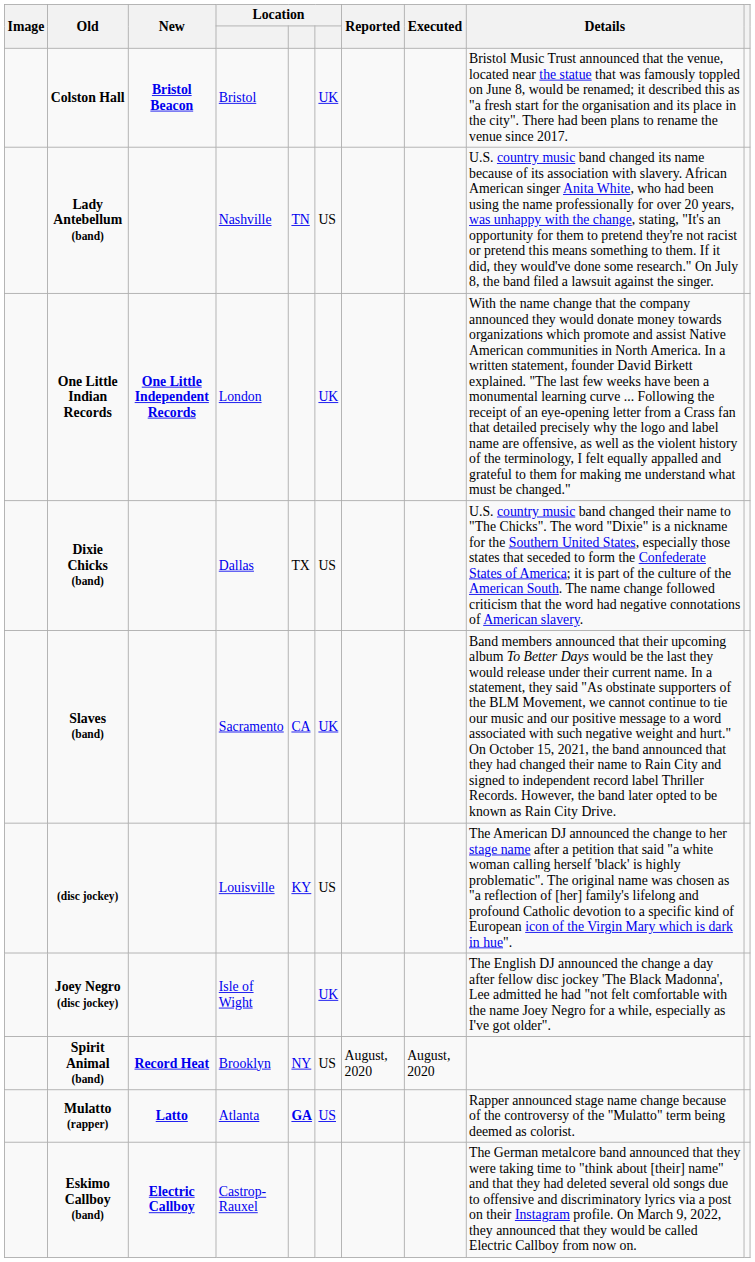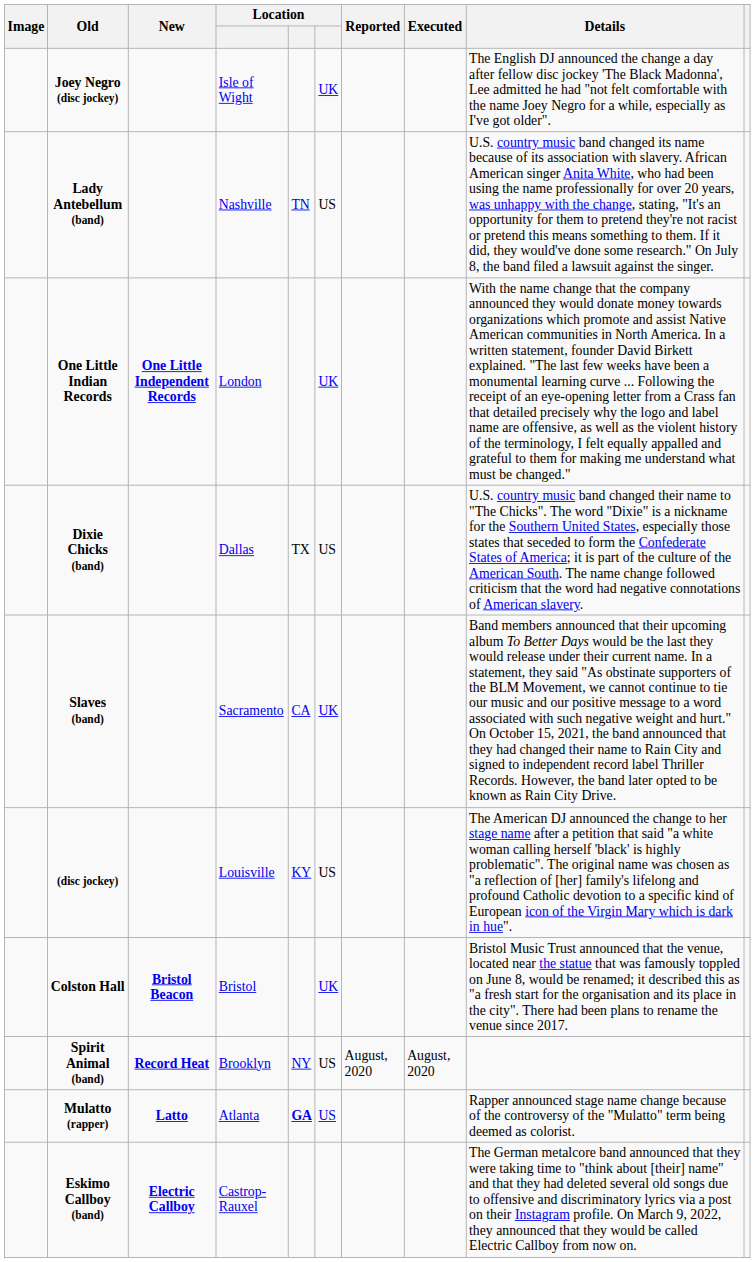 <table class="wikitable sortable sort-under" style="text-align:left">
 <tr>
 <th class="unsortable" rowspan=2>Image</th>
 <th rowspan=2>Old</th>
 <th rowspan=2>New</th>
 <th colspan=3>Location</th>
 <th rowspan=2>Reported </th>
 <th rowspan=2>Executed</th>
 <th class="unsortable" rowspan=2>Details</th>
 <th class="unsortable" rowspan=2></th>
 </tr>
 <tr>
 <th>  </th>
 <th>  </th>
 <th>  </th>
 </tr>
 <tr>
 <td></td>
-<td style="text-align: center"><strong>Colston Hall</strong></td>
-<td style="text-align: center"><strong><a href='#'>Bristol Beacon</a></strong></td>
-<td><a href='#'>Bristol</a></td>
+<td style="text-align: center"><strong>Joey Negro<br><small>(disc jockey)</small></strong></td>
+<td style="text-align: center"><strong></strong></td>
+<td><a href='#'>Isle of Wight</a></td>
 <td data-sort-value="GB-ENG"></td>
 <td><a href='#'>UK</a></td>
 <td></td>
 <td></td>
-<td>Bristol Music Trust announced that the venue, located near <a href='#'>the statue</a> that was famously toppled on June 8, would be renamed; it described this as "a fresh start for the organisation and its place in the city". There had been plans to rename the venue since 2017.</td>
-<td><br><br></td>
+<td>The English DJ announced the change a day after fellow disc jockey 'The Black Madonna', Lee admitted he had "not felt comfortable with the name Joey Negro for a while, especially as I've got older".</td>
+<td><br></td>
 </tr>
 <tr>
 <td></td>
 <td style="text-align: center"><strong>Lady Antebellum<br><small>(band)</small></strong></td>
 <td style="text-align: center"><strong></strong></td>
 <td><a href='#'>Nashville</a></td>
 <td data-sort-value="US-TN"><a href='#'>TN</a></td>
 <td>US</td>
 <td></td>
 <td></td>
 <td>U.S. <a href='#'>country music</a> band changed its name because of its association with slavery. African American singer <a href='#'>Anita White</a>, who had been using the name professionally for over 20 years, <a href='#'>was unhappy with the change</a>, stating, "It's an opportunity for them to pretend they're not racist or pretend this means something to them. If it did, they would've done some research." On July 8, the band filed a lawsuit against the singer.</td>
 <td><br><br></td>
 </tr>
 <tr>
 <td></td>
 <td style="text-align: center"><strong>One Little Indian Records<br></strong></td>
 <td style="text-align: center"><strong><a href='#'>One Little Independent Records</a></strong></td>
 <td><a href='#'>London</a></td>
 <td data-sort-value="GB-ENG"></td>
 <td><a href='#'>UK</a></td>
 <td></td>
 <td></td>
 <td>With the name change that the company announced they would donate money towards organizations which promote and assist Native American communities in North America. In a written statement, founder David Birkett explained. "The last few weeks have been a monumental learning curve ... Following the receipt of an eye-opening letter from a Crass fan that detailed precisely why the logo and label name are offensive, as well as the violent history of the terminology, I felt equally appalled and grateful to them for making me understand what must be changed."</td>
 <td><br></td>
 </tr>
 <tr>
 <td></td>
 <td style="text-align: center"><strong>Dixie Chicks<br><small>(band)</small></strong></td>
 <td style="text-align: center"><strong></strong></td>
 <td><a href='#'>Dallas</a></td>
 <td data-sort-value="US-TX">TX</td>
 <td>US</td>
 <td></td>
 <td></td>
 <td>U.S. <a href='#'>country music</a> band changed their name to "The Chicks". The word "Dixie" is a nickname for the <a href='#'>Southern United States</a>, especially those states that seceded to form the <a href='#'>Confederate States of America</a>; it is part of the culture of the <a href='#'>American South</a>. The name change followed criticism that the word had negative connotations of <a href='#'>American slavery</a>. </td>
 <td><br><br></td>
 </tr>
 <tr>
 <td></td>
 <td style="text-align: center"><strong>Slaves<br><small>(band)</small></strong></td>
 <td style="text-align: center"><strong></strong></td>
 <td><a href='#'>Sacramento</a></td>
 <td data-sort-value="US-CA"><a href='#'>CA</a></td>
 <td><a href='#'>UK</a></td>
 <td></td>
 <td></td>
 <td>Band members announced that their upcoming album <em>To Better Days</em> would be the last they would release under their current name. In a statement, they said "As obstinate supporters of the BLM Movement, we cannot continue to tie our music and our positive message to a word associated with such negative weight and hurt." On October 15, 2021, the band announced that they had changed their name to Rain City and signed to independent record label Thriller Records. However, the band later opted to be known as Rain City Drive.</td>
 <td></td>
 </tr>
 <tr>
 <td></td>
 <td style="text-align: center"><strong><br><small>(disc jockey)</small></strong></td>
 <td style="text-align: center"><strong></strong></td>
 <td><a href='#'>Louisville</a></td>
 <td data-sort-value="US-KY"><a href='#'>KY</a></td>
 <td>US</td>
 <td></td>
 <td></td>
 <td>The American DJ announced the change to her <a href='#'>stage name</a> after a petition that said "a white woman calling herself 'black' is highly problematic". The original name was chosen as "a reflection of [her] family's lifelong and profound Catholic devotion to a specific kind of European <a href='#'>icon of the Virgin Mary which is dark in hue</a>".</td>
 <td></td>
 </tr>
 <tr>
 <td></td>
-<td style="text-align: center"><strong>Joey Negro<br><small>(disc jockey)</small></strong></td>
-<td style="text-align: center"><strong></strong></td>
-<td><a href='#'>Isle of Wight</a></td>
+<td style="text-align: center"><strong>Colston Hall</strong></td>
+<td style="text-align: center"><strong><a href='#'>Bristol Beacon</a></strong></td>
+<td><a href='#'>Bristol</a></td>
 <td data-sort-value="GB-ENG"></td>
 <td><a href='#'>UK</a></td>
 <td></td>
 <td></td>
-<td>The English DJ announced the change a day after fellow disc jockey 'The Black Madonna', Lee admitted he had "not felt comfortable with the name Joey Negro for a while, especially as I've got older".</td>
-<td><br></td>
+<td>Bristol Music Trust announced that the venue, located near <a href='#'>the statue</a> that was famously toppled on June 8, would be renamed; it described this as "a fresh start for the organisation and its place in the city". There had been plans to rename the venue since 2017.</td>
+<td><br><br></td>
 </tr>
 <tr>
 <td></td>
 <td style="text-align: center"><strong>Spirit Animal<br><small>(band)</small></strong></td>
 <td style="text-align: center"><strong><a href='#'>Record Heat</a></strong></td>
 <td><a href='#'>Brooklyn</a></td>
 <td data-sort-value="US-NY"><a href='#'>NY</a></td>
 <td>US</td>
 <td>August, 2020</td>
 <td>August, 2020</td>
 <td></td>
 <td></td>
 </tr>
 <tr>
 <td></td>
 <td style="text-align: center"><strong>Mulatto<br><small>(rapper)</small></strong></td>
 <td style="text-align: center"><strong><a href='#'>Latto</a></strong></td>
 <td><a href='#'>Atlanta</a></td>
 <td data-sort-value="US-GA"><strong><a href='#'>GA</a></strong></td>
 <td><a href='#'>US</a></td>
 <td></td>
 <td></td>
 <td>Rapper announced stage name change because of the controversy of the "Mulatto" term being deemed as colorist.</td>
 <td><br></td>
 </tr>
 <tr>
 <td></td>
 <td style="text-align: center"><strong>Eskimo Callboy<br><small>(band)</small></strong></td>
 <td style="text-align: center"><strong><a href='#'>Electric Callboy</a></strong></td>
 <td><a href='#'>Castrop-Rauxel</a></td>
 <td data-sort-value="DE-NRW"></td>
 <td></td>
 <td></td>
 <td></td>
 <td>The German metalcore band announced that they were taking time to "think about [their] name" and that they had deleted several old songs due to offensive and discriminatory lyrics via a post on their <a href='#'>Instagram</a> profile. On March 9, 2022, they announced that they would be called Electric Callboy from now on.</td>
 <td></td>
 </tr>
 </table>
